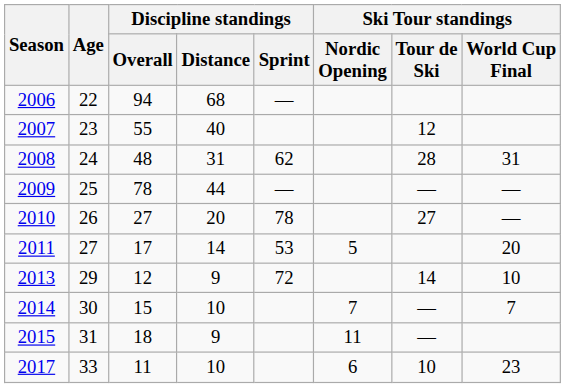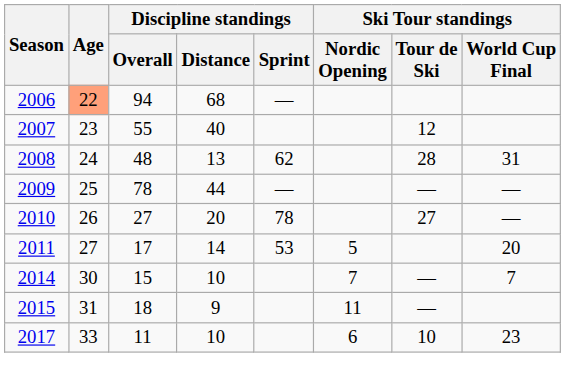 <table class="wikitable" style="text-align: center;">
 <tr>
 <th rowspan="2" scope="col">Season</th>
 <th rowspan="2" scope="col">Age</th>
 <th colspan="3" scope="col">Discipline standings</th>
 <th colspan="3" scope="col">Ski Tour standings</th>
 </tr>
 <tr>
 <th scope="col">Overall</th>
 <th scope="col">Distance</th>
 <th scope="col">Sprint</th>
 <th scope="col">Nordic<br>Opening</th>
 <th scope="col">Tour de<br>Ski</th>
 <th scope="col">World Cup<br>Final</th>
 </tr>
 <tr>
 <td><a href='#'>2006</a></td>
-<td>22</td>
+<td style="background: lightsalmon;">22</td>
 <td>94</td>
 <td>68</td>
 <td>—</td>
 <td></td>
 <td></td>
 <td></td>
 </tr>
 <tr>
 <td><a href='#'>2007</a></td>
 <td>23</td>
 <td>55</td>
 <td>40</td>
 <td></td>
 <td></td>
 <td>12</td>
 <td></td>
 </tr>
 <tr>
 <td><a href='#'>2008</a></td>
 <td>24</td>
 <td>48</td>
-<td>31</td>
+<td>13</td>
 <td>62</td>
 <td></td>
 <td>28</td>
 <td>31</td>
 </tr>
 <tr>
 <td><a href='#'>2009</a></td>
 <td>25</td>
 <td>78</td>
 <td>44</td>
 <td>—</td>
 <td></td>
 <td>—</td>
 <td>—</td>
 </tr>
 <tr>
 <td><a href='#'>2010</a></td>
 <td>26</td>
 <td>27</td>
 <td>20</td>
 <td>78</td>
 <td></td>
 <td>27</td>
 <td>—</td>
 </tr>
 <tr>
 <td><a href='#'>2011</a></td>
 <td>27</td>
 <td>17</td>
 <td>14</td>
 <td>53</td>
 <td>5</td>
 <td></td>
 <td>20</td>
 </tr>
 <tr>
-<td><a href='#'>2013</a></td>
-<td>29</td>
-<td>12</td>
-<td>9</td>
-<td>72</td>
-<td></td>
-<td>14</td>
-<td>10</td>
-</tr>
-<tr>
 <td><a href='#'>2014</a></td>
 <td>30</td>
 <td>15</td>
 <td>10</td>
 <td></td>
 <td>7</td>
 <td>—</td>
 <td>7</td>
 </tr>
 <tr>
 <td><a href='#'>2015</a></td>
 <td>31</td>
 <td>18</td>
 <td>9</td>
 <td></td>
 <td>11</td>
 <td>—</td>
 <td></td>
 </tr>
 <tr>
 <td><a href='#'>2017</a></td>
 <td>33</td>
 <td>11</td>
 <td>10</td>
 <td></td>
 <td>6</td>
 <td>10</td>
 <td>23</td>
 </tr>
 </table>
